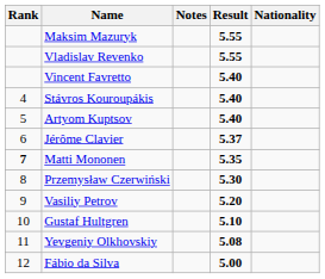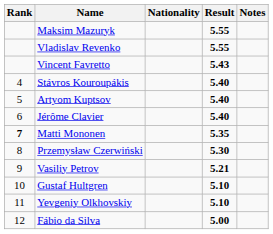 <table class="wikitable sortable" style="text-align:center">
 <tr>
 <th>Rank</th>
 <th>Name</th>
+<th>Nationality</th>
+<th>Result</th>
 <th>Notes</th>
-<th>Result</th>
-<th>Nationality</th>
 </tr>
 <tr>
 <td></td>
 <td align=left><a href='#'>Maksim Mazuryk</a></td>
+<td align=left></td>
+<td><strong>5.55</strong></td>
 <td></td>
-<td><strong>5.55</strong></td>
-<td align=left></td>
 </tr>
 <tr>
 <td></td>
 <td align=left><a href='#'>Vladislav Revenko</a></td>
+<td align=left></td>
+<td><strong>5.55</strong></td>
 <td></td>
-<td><strong>5.55</strong></td>
-<td align=left></td>
 </tr>
 <tr>
 <td></td>
 <td align=left><a href='#'>Vincent Favretto</a></td>
+<td align=left></td>
+<td><strong>5.43</strong></td>
 <td></td>
-<td><strong>5.40</strong></td>
-<td align=left></td>
 </tr>
 <tr>
 <td>4</td>
 <td align=left><a href='#'>Stávros Kouroupákis</a></td>
+<td align=left></td>
+<td><strong>5.40</strong></td>
 <td></td>
-<td><strong>5.40</strong></td>
-<td align=left></td>
 </tr>
 <tr>
 <td>5</td>
 <td align=left><a href='#'>Artyom Kuptsov</a></td>
+<td align=left></td>
+<td><strong>5.40</strong></td>
 <td></td>
-<td><strong>5.40</strong></td>
-<td align=left></td>
 </tr>
 <tr>
 <td>6</td>
 <td align=left><a href='#'>Jérôme Clavier</a></td>
+<td align=left></td>
+<td><strong>5.40</strong></td>
 <td></td>
-<td><strong>5.37</strong></td>
-<td align=left></td>
 </tr>
 <tr>
 <td><strong>7</strong></td>
 <td align=left><a href='#'>Matti Mononen</a></td>
+<td align=left></td>
+<td><strong>5.35</strong></td>
 <td></td>
-<td><strong>5.35</strong></td>
-<td align=left></td>
 </tr>
 <tr>
 <td>8</td>
 <td align=left><a href='#'>Przemysław Czerwiński</a></td>
+<td align=left></td>
+<td><strong>5.30</strong></td>
 <td></td>
-<td><strong>5.30</strong></td>
-<td align=left></td>
 </tr>
 <tr>
 <td>9</td>
 <td align=left><a href='#'>Vasiliy Petrov</a></td>
+<td align=left></td>
+<td><strong>5.21</strong></td>
 <td></td>
-<td><strong>5.20</strong></td>
-<td align=left></td>
 </tr>
 <tr>
 <td>10</td>
 <td align=left><a href='#'>Gustaf Hultgren</a></td>
+<td align=left></td>
+<td><strong>5.10</strong></td>
 <td></td>
-<td><strong>5.10</strong></td>
-<td align=left></td>
 </tr>
 <tr>
 <td>11</td>
 <td align=left><a href='#'>Yevgeniy Olkhovskiy</a></td>
+<td align=left></td>
+<td><strong>5.10</strong></td>
 <td></td>
-<td><strong>5.08</strong></td>
-<td align=left></td>
 </tr>
 <tr>
 <td>12</td>
 <td align=left><a href='#'>Fábio da Silva</a></td>
+<td align=left></td>
+<td><strong>5.00</strong></td>
 <td></td>
-<td><strong>5.00</strong></td>
-<td align=left></td>
 </tr>
 </table>
